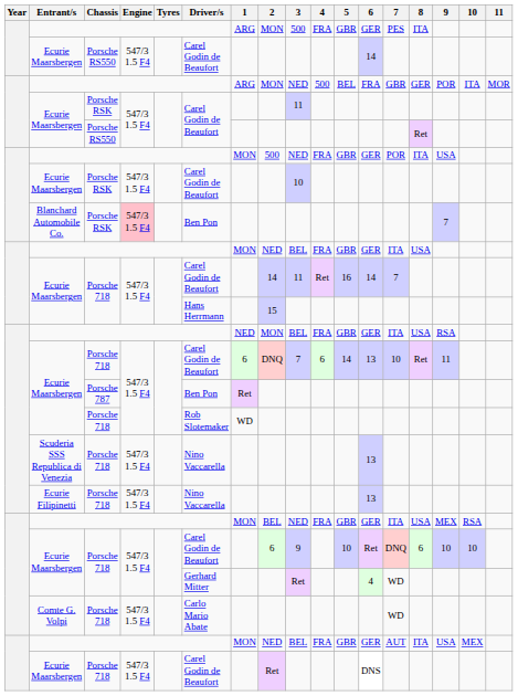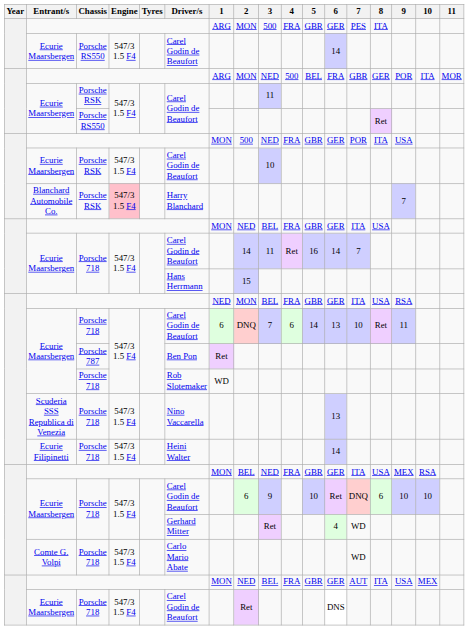 <table class="wikitable" style="text-align:center; font-size:85%">
 <tr>
 <th>Year</th>
 <th>Entrant/s</th>
 <th>Chassis</th>
 <th>Engine</th>
 <th>Tyres</th>
 <th>Driver/s</th>
 <th>1</th>
 <th>2</th>
 <th>3</th>
 <th>4</th>
 <th>5</th>
 <th>6</th>
 <th>7</th>
 <th>8</th>
 <th>9</th>
 <th>10</th>
 <th>11</th>
 </tr>
 <tr>
 <th rowspan=2></th>
 <td colspan=5></td>
 <td><a href='#'>ARG</a></td>
 <td><a href='#'>MON</a></td>
 <td><a href='#'>500</a></td>
 <td><a href='#'>FRA</a></td>
 <td><a href='#'>GBR</a></td>
 <td><a href='#'>GER</a></td>
 <td><a href='#'>PES</a></td>
 <td><a href='#'>ITA</a></td>
 <td></td>
 <td></td>
 <td></td>
 </tr>
 <tr>
 <td><a href='#'>Ecurie Maarsbergen</a></td>
 <td><a href='#'>Porsche</a> <a href='#'>RS550</a></td>
 <td>547/3 1.5 <a href='#'>F4</a></td>
 <td></td>
 <td style="text-align:left"> <a href='#'>Carel Godin de Beaufort</a></td>
 <td></td>
 <td></td>
 <td></td>
 <td></td>
 <td></td>
 <td style="background:#CFCFFF;">14</td>
 <td></td>
 <td></td>
 <td></td>
 <td></td>
 <td></td>
 </tr>
 <tr>
 <th rowspan=3></th>
 <td colspan=5></td>
 <td><a href='#'>ARG</a></td>
 <td><a href='#'>MON</a></td>
 <td><a href='#'>NED</a></td>
 <td><a href='#'>500</a></td>
 <td><a href='#'>BEL</a></td>
 <td><a href='#'>FRA</a></td>
 <td><a href='#'>GBR</a></td>
 <td><a href='#'>GER</a></td>
 <td><a href='#'>POR</a></td>
 <td><a href='#'>ITA</a></td>
 <td><a href='#'>MOR</a></td>
 </tr>
 <tr>
 <td rowspan=2><a href='#'>Ecurie Maarsbergen</a></td>
 <td><a href='#'>Porsche</a> <a href='#'>RSK</a></td>
 <td rowspan=2>547/3 1.5 <a href='#'>F4</a></td>
 <td rowspan=2></td>
 <td rowspan=2 style="text-align:left"> <a href='#'>Carel Godin de Beaufort</a></td>
 <td></td>
 <td></td>
 <td style="background:#CFCFFF;">11</td>
 <td></td>
 <td></td>
 <td></td>
 <td></td>
 <td></td>
 <td></td>
 <td></td>
 <td></td>
 </tr>
 <tr>
 <td><a href='#'>Porsche</a> <a href='#'>RS550</a></td>
 <td></td>
 <td></td>
 <td></td>
 <td></td>
 <td></td>
 <td></td>
 <td></td>
 <td style="background:#EFCFFF;">Ret</td>
 <td></td>
 <td></td>
 <td></td>
 </tr>
 <tr>
 <th rowspan=3></th>
 <td colspan=5></td>
 <td><a href='#'>MON</a></td>
 <td><a href='#'>500</a></td>
 <td><a href='#'>NED</a></td>
 <td><a href='#'>FRA</a></td>
 <td><a href='#'>GBR</a></td>
 <td><a href='#'>GER</a></td>
 <td><a href='#'>POR</a></td>
 <td><a href='#'>ITA</a></td>
 <td><a href='#'>USA</a></td>
 <td></td>
 <td></td>
 </tr>
 <tr>
 <td><a href='#'>Ecurie Maarsbergen</a></td>
 <td><a href='#'>Porsche</a> <a href='#'>RSK</a></td>
 <td>547/3 1.5 <a href='#'>F4</a></td>
 <td></td>
 <td style="text-align:left"> <a href='#'>Carel Godin de Beaufort</a></td>
 <td></td>
 <td></td>
 <td style="background:#CFCFFF;">10</td>
 <td></td>
 <td></td>
 <td></td>
 <td></td>
 <td></td>
 <td></td>
 <td></td>
 <td></td>
 </tr>
 <tr>
 <td><a href='#'>Blanchard Automobile Co.</a></td>
 <td><a href='#'>Porsche</a> <a href='#'>RSK</a></td>
 <td style="background: pink;">547/3 1.5 <a href='#'>F4</a></td>
 <td></td>
-<td style="text-align:left"> <a href='#'>Ben Pon</a></td>
+<td style="text-align:left"> <a href='#'>Harry Blanchard</a></td>
 <td></td>
 <td></td>
 <td></td>
 <td></td>
 <td></td>
 <td></td>
 <td></td>
 <td></td>
 <td style="background:#CFCFFF;">7</td>
 <td></td>
 <td></td>
 </tr>
 <tr>
 <th rowspan=3></th>
 <td colspan=5></td>
 <td><a href='#'>MON</a></td>
 <td><a href='#'>NED</a></td>
 <td><a href='#'>BEL</a></td>
 <td><a href='#'>FRA</a></td>
 <td><a href='#'>GBR</a></td>
 <td><a href='#'>GER</a></td>
 <td><a href='#'>ITA</a></td>
 <td><a href='#'>USA</a></td>
 <td></td>
 <td></td>
 <td></td>
 </tr>
 <tr>
 <td rowspan=2><a href='#'>Ecurie Maarsbergen</a></td>
 <td rowspan=2><a href='#'>Porsche</a> <a href='#'>718</a></td>
 <td rowspan=2>547/3 1.5 <a href='#'>F4</a></td>
 <td rowspan=2></td>
 <td style="text-align:left"> <a href='#'>Carel Godin de Beaufort</a></td>
 <td></td>
 <td style="background:#CFCFFF;">14</td>
 <td style="background:#CFCFFF;">11</td>
 <td style="background:#EFCFFF;">Ret</td>
 <td style="background:#CFCFFF;">16</td>
 <td style="background:#CFCFFF;">14</td>
 <td style="background:#CFCFFF;">7</td>
 <td></td>
 <td></td>
 <td></td>
 <td></td>
 </tr>
 <tr>
 <td style="text-align:left"> <a href='#'>Hans Herrmann</a></td>
 <td></td>
 <td style="background:#CFCFFF;">15</td>
 <td></td>
 <td></td>
 <td></td>
 <td></td>
 <td></td>
 <td></td>
 <td></td>
 <td></td>
 <td></td>
 </tr>
 <tr>
 <th rowspan=6></th>
 <td colspan=5></td>
 <td><a href='#'>NED</a></td>
 <td><a href='#'>MON</a></td>
 <td><a href='#'>BEL</a></td>
 <td><a href='#'>FRA</a></td>
 <td><a href='#'>GBR</a></td>
 <td><a href='#'>GER</a></td>
 <td><a href='#'>ITA</a></td>
 <td><a href='#'>USA</a></td>
 <td><a href='#'>RSA</a></td>
 <td></td>
 <td></td>
 </tr>
 <tr>
 <td rowspan=3><a href='#'>Ecurie Maarsbergen</a></td>
 <td><a href='#'>Porsche</a> <a href='#'>718</a></td>
 <td rowspan=3>547/3 1.5 <a href='#'>F4</a></td>
 <td rowspan=3></td>
 <td style="text-align:left"> <a href='#'>Carel Godin de Beaufort</a></td>
 <td style="background:#DFFFDF;">6</td>
 <td style="background:#FFCFCF;">DNQ</td>
 <td style="background:#CFCFFF;">7</td>
 <td style="background:#DFFFDF;">6</td>
 <td style="background:#CFCFFF;">14</td>
 <td style="background:#CFCFFF;">13</td>
 <td style="background:#CFCFFF;">10</td>
 <td style="background:#EFCFFF;">Ret</td>
 <td style="background:#CFCFFF;">11</td>
 <td></td>
 <td></td>
 </tr>
 <tr>
 <td><a href='#'>Porsche</a> <a href='#'>787</a></td>
 <td style="text-align:left"> <a href='#'>Ben Pon</a></td>
 <td style="background:#EFCFFF;">Ret</td>
 <td></td>
 <td></td>
 <td></td>
 <td></td>
 <td></td>
 <td></td>
 <td></td>
 <td></td>
 <td></td>
 <td></td>
 </tr>
 <tr>
 <td><a href='#'>Porsche</a> <a href='#'>718</a></td>
 <td style="text-align:left"> <a href='#'>Rob Slotemaker</a></td>
 <td>WD</td>
 <td></td>
 <td></td>
 <td></td>
 <td></td>
 <td></td>
 <td></td>
 <td></td>
 <td></td>
 <td></td>
 <td></td>
 </tr>
 <tr>
 <td><a href='#'>Scuderia SSS Republica di Venezia</a></td>
 <td><a href='#'>Porsche</a> <a href='#'>718</a></td>
 <td>547/3 1.5 <a href='#'>F4</a></td>
 <td></td>
 <td style="text-align:left"> <a href='#'>Nino Vaccarella</a></td>
 <td></td>
 <td></td>
 <td></td>
 <td></td>
 <td></td>
 <td style="background:#CFCFFF;">13</td>
 <td></td>
 <td></td>
 <td></td>
 <td></td>
 <td></td>
 </tr>
 <tr>
 <td><a href='#'>Ecurie Filipinetti</a></td>
 <td><a href='#'>Porsche</a> <a href='#'>718</a></td>
 <td>547/3 1.5 <a href='#'>F4</a></td>
 <td></td>
-<td style="text-align:left"> <a href='#'>Nino Vaccarella</a></td>
+<td style="text-align:left"> <a href='#'>Heini Walter</a></td>
 <td></td>
 <td></td>
 <td></td>
 <td></td>
 <td></td>
-<td style="background:#CFCFFF;">13</td>
+<td style="background:#CFCFFF;">14</td>
 <td></td>
 <td></td>
 <td></td>
 <td></td>
 <td></td>
 </tr>
 <tr>
 <th rowspan=4></th>
 <td colspan=5></td>
 <td><a href='#'>MON</a></td>
 <td><a href='#'>BEL</a></td>
 <td><a href='#'>NED</a></td>
 <td><a href='#'>FRA</a></td>
 <td><a href='#'>GBR</a></td>
 <td><a href='#'>GER</a></td>
 <td><a href='#'>ITA</a></td>
 <td><a href='#'>USA</a></td>
 <td><a href='#'>MEX</a></td>
 <td><a href='#'>RSA</a></td>
 <td></td>
 </tr>
 <tr>
 <td rowspan=2><a href='#'>Ecurie Maarsbergen</a></td>
 <td rowspan=2><a href='#'>Porsche</a> <a href='#'>718</a></td>
 <td rowspan=2>547/3 1.5 <a href='#'>F4</a></td>
 <td rowspan=2></td>
 <td style="text-align:left"> <a href='#'>Carel Godin de Beaufort</a></td>
 <td></td>
 <td style="background:#DFFFDF;">6</td>
 <td style="background:#CFCFFF;">9</td>
 <td></td>
 <td style="background:#CFCFFF;">10</td>
 <td style="background:#EFCFFF;">Ret</td>
 <td style="background:#FFCFCF;">DNQ</td>
 <td style="background:#DFFFDF;">6</td>
 <td style="background:#CFCFFF;">10</td>
 <td style="background:#CFCFFF;">10</td>
 <td></td>
 </tr>
 <tr>
 <td style="text-align:left"> <a href='#'>Gerhard Mitter</a></td>
 <td></td>
 <td></td>
 <td style="background:#EFCFFF;">Ret</td>
 <td></td>
 <td></td>
 <td style="background:#DFFFDF;">4</td>
 <td>WD</td>
 <td></td>
 <td></td>
 <td></td>
 <td></td>
 </tr>
 <tr>
 <td><a href='#'>Comte G. Volpi</a></td>
 <td><a href='#'>Porsche</a> <a href='#'>718</a></td>
 <td>547/3 1.5 <a href='#'>F4</a></td>
 <td></td>
 <td style="text-align:left"> <a href='#'>Carlo Mario Abate</a></td>
 <td></td>
 <td></td>
 <td></td>
 <td></td>
 <td></td>
 <td></td>
 <td>WD</td>
 <td></td>
 <td></td>
 <td></td>
 <td></td>
 </tr>
 <tr>
 <th rowspan=2></th>
 <td colspan=5></td>
 <td><a href='#'>MON</a></td>
 <td><a href='#'>NED</a></td>
 <td><a href='#'>BEL</a></td>
 <td><a href='#'>FRA</a></td>
 <td><a href='#'>GBR</a></td>
 <td><a href='#'>GER</a></td>
 <td><a href='#'>AUT</a></td>
 <td><a href='#'>ITA</a></td>
 <td><a href='#'>USA</a></td>
 <td><a href='#'>MEX</a></td>
 <td></td>
 </tr>
 <tr>
 <td><a href='#'>Ecurie Maarsbergen</a></td>
 <td><a href='#'>Porsche</a> <a href='#'>718</a></td>
 <td>547/3 1.5 <a href='#'>F4</a></td>
 <td></td>
 <td style="text-align:left"> <a href='#'>Carel Godin de Beaufort</a></td>
 <td></td>
 <td style="background:#EFCFFF;">Ret</td>
 <td></td>
 <td></td>
 <td></td>
 <td style="background:#FFFFFF;">DNS</td>
 <td></td>
 <td></td>
 <td></td>
 <td></td>
 <td></td>
 </tr>
 </table>
